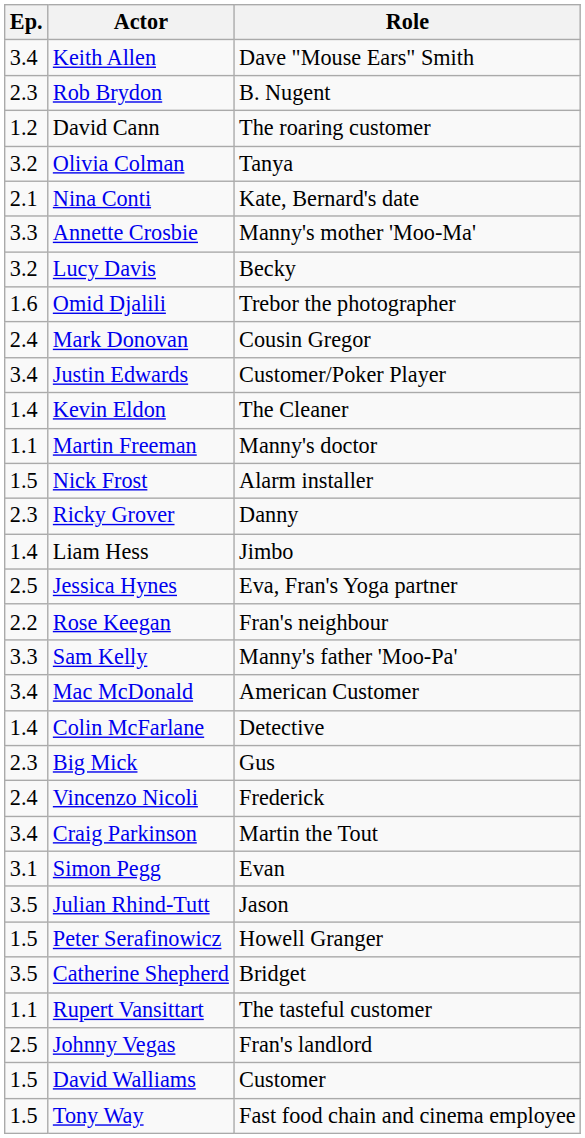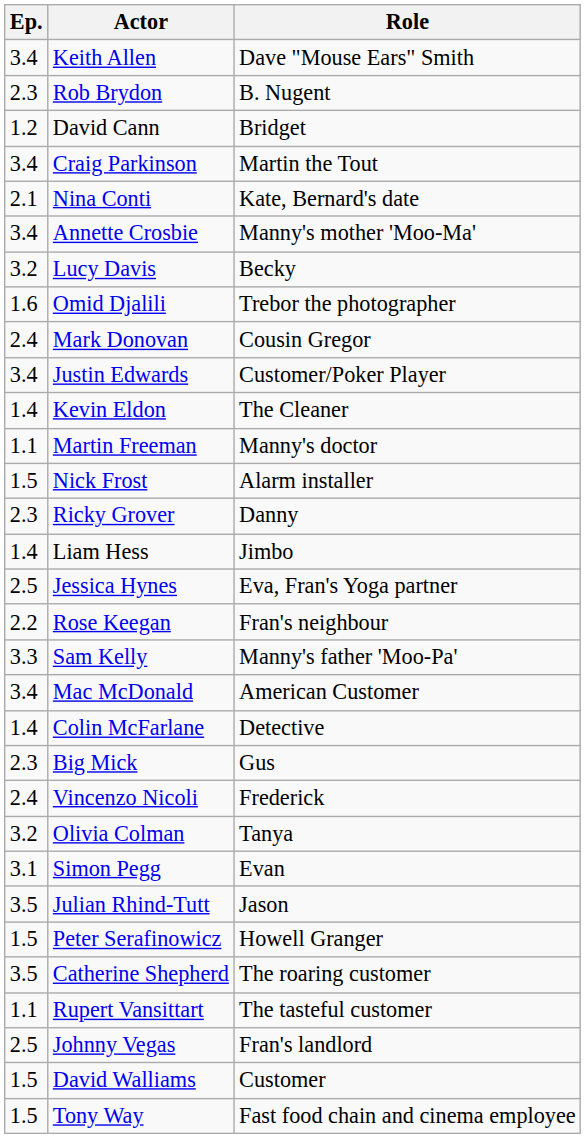 <table class = "wikitable sortable">
 <tr>
 <th>Ep.</th>
 <th>Actor</th>
 <th>Role</th>
 </tr>
 <tr>
 <td>3.4</td>
 <td><a href='#'>Keith Allen</a></td>
 <td>Dave "Mouse Ears" Smith</td>
 </tr>
 <tr>
 <td>2.3</td>
 <td><a href='#'>Rob Brydon</a></td>
 <td>B. Nugent</td>
 </tr>
 <tr>
 <td>1.2</td>
 <td>David Cann</td>
-<td>The roaring customer</td>
+<td>Bridget</td>
 </tr>
 <tr>
-<td>3.2</td>
-<td><a href='#'>Olivia Colman</a></td>
-<td>Tanya</td>
+<td>3.4</td>
+<td><a href='#'>Craig Parkinson</a></td>
+<td>Martin the Tout</td>
 </tr>
 <tr>
 <td>2.1</td>
 <td><a href='#'>Nina Conti</a></td>
 <td>Kate, Bernard's date</td>
 </tr>
 <tr>
-<td>3.3</td>
+<td>3.4</td>
 <td><a href='#'>Annette Crosbie</a></td>
 <td>Manny's mother 'Moo-Ma'</td>
 </tr>
 <tr>
 <td>3.2</td>
 <td><a href='#'>Lucy Davis</a></td>
 <td>Becky</td>
 </tr>
 <tr>
 <td>1.6</td>
 <td><a href='#'>Omid Djalili</a></td>
 <td>Trebor the photographer</td>
 </tr>
 <tr>
 <td>2.4</td>
 <td><a href='#'>Mark Donovan</a></td>
 <td>Cousin Gregor</td>
 </tr>
 <tr>
 <td>3.4</td>
 <td><a href='#'>Justin Edwards</a></td>
 <td>Customer/Poker Player</td>
 </tr>
 <tr>
 <td>1.4</td>
 <td><a href='#'>Kevin Eldon</a></td>
 <td>The Cleaner</td>
 </tr>
 <tr>
 <td>1.1</td>
 <td><a href='#'>Martin Freeman</a></td>
 <td>Manny's doctor</td>
 </tr>
 <tr>
 <td>1.5</td>
 <td><a href='#'>Nick Frost</a></td>
 <td>Alarm installer</td>
 </tr>
 <tr>
 <td>2.3</td>
 <td><a href='#'>Ricky Grover</a></td>
 <td>Danny</td>
 </tr>
 <tr>
 <td>1.4</td>
 <td>Liam Hess</td>
 <td>Jimbo</td>
 </tr>
 <tr>
 <td>2.5</td>
 <td><a href='#'>Jessica Hynes</a></td>
 <td>Eva, Fran's Yoga partner</td>
 </tr>
 <tr>
 <td>2.2</td>
 <td><a href='#'>Rose Keegan</a></td>
 <td>Fran's neighbour</td>
 </tr>
 <tr>
 <td>3.3</td>
 <td><a href='#'>Sam Kelly</a></td>
 <td>Manny's father 'Moo-Pa'</td>
 </tr>
 <tr>
 <td>3.4</td>
 <td><a href='#'>Mac McDonald</a></td>
 <td>American Customer</td>
 </tr>
 <tr>
 <td>1.4</td>
 <td><a href='#'>Colin McFarlane</a></td>
 <td>Detective</td>
 </tr>
 <tr>
 <td>2.3</td>
 <td><a href='#'>Big Mick</a></td>
 <td>Gus</td>
 </tr>
 <tr>
 <td>2.4</td>
 <td><a href='#'>Vincenzo Nicoli</a></td>
 <td>Frederick</td>
 </tr>
 <tr>
-<td>3.4</td>
-<td><a href='#'>Craig Parkinson</a></td>
-<td>Martin the Tout</td>
+<td>3.2</td>
+<td><a href='#'>Olivia Colman</a></td>
+<td>Tanya</td>
 </tr>
 <tr>
 <td>3.1</td>
 <td><a href='#'>Simon Pegg</a></td>
 <td>Evan</td>
 </tr>
 <tr>
 <td>3.5</td>
 <td><a href='#'>Julian Rhind-Tutt</a></td>
 <td>Jason</td>
 </tr>
 <tr>
 <td>1.5</td>
 <td><a href='#'>Peter Serafinowicz</a></td>
 <td>Howell Granger</td>
 </tr>
 <tr>
 <td>3.5</td>
 <td><a href='#'>Catherine Shepherd</a></td>
-<td>Bridget</td>
+<td>The roaring customer</td>
 </tr>
 <tr>
 <td>1.1</td>
 <td><a href='#'>Rupert Vansittart</a></td>
 <td>The tasteful customer</td>
 </tr>
 <tr>
 <td>2.5</td>
 <td><a href='#'>Johnny Vegas</a></td>
 <td>Fran's landlord</td>
 </tr>
 <tr>
 <td>1.5</td>
 <td><a href='#'>David Walliams</a></td>
 <td>Customer</td>
 </tr>
 <tr>
 <td>1.5</td>
 <td><a href='#'>Tony Way</a></td>
 <td>Fast food chain and cinema employee</td>
 </tr>
 </table>
